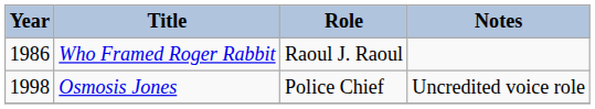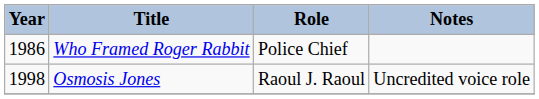 <table class="wikitable" style="font-size:95%;">
 <tr>
 <th style="background:#B0C4DE;">Year</th>
 <th style="background:#B0C4DE;">Title</th>
 <th style="background:#B0C4DE;">Role</th>
 <th style="background:#B0C4DE;">Notes</th>
 </tr>
 <tr>
 <td>1986</td>
 <td><em><a href='#'>Who Framed Roger Rabbit</a></em></td>
-<td>Raoul J. Raoul</td>
+<td>Police Chief</td>
 <td></td>
 </tr>
 <tr>
 <td>1998</td>
 <td><em><a href='#'>Osmosis Jones</a></em></td>
-<td>Police Chief</td>
+<td>Raoul J. Raoul</td>
 <td>Uncredited voice role</td>
 </tr>
 <tr>
 </tr>
 </table>
